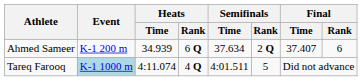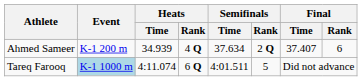 <table class=wikitable style="font-size:90%">
 <tr>
 <th rowspan="2">Athlete</th>
 <th rowspan="2">Event</th>
 <th colspan=2>Heats</th>
 <th colspan=2>Semifinals</th>
 <th colspan=2>Final</th>
 </tr>
 <tr style="font-size:95%">
 <th>Time</th>
 <th>Rank</th>
 <th>Time</th>
 <th>Rank</th>
 <th>Time</th>
 <th>Rank</th>
 </tr>
 <tr align=center>
 <td align=left>Ahmed Sameer</td>
 <td align=left><a href='#'>K-1 200 m</a></td>
 <td>34.939</td>
-<td>6 <strong>Q</strong></td>
+<td>4 <strong>Q</strong></td>
 <td>37.634</td>
 <td>2 <strong>Q</strong></td>
 <td>37.407</td>
 <td>6</td>
 </tr>
 <tr align=center>
 <td align=left>Tareq Farooq</td>
 <td align=left style="background: lightblue;"><a href='#'>K-1 1000 m</a></td>
 <td>4:11.074</td>
-<td>4 <strong>Q</strong></td>
+<td>6 <strong>Q</strong></td>
 <td>4:01.511</td>
 <td>5</td>
 <td colspan=2>Did not advance</td>
 </tr>
 </table>
